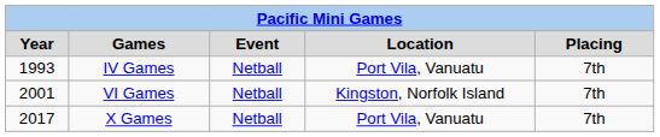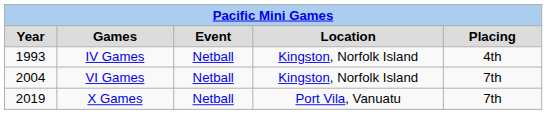 <table class=wikitable style="text-align:center; font-size:90%">
 <tr>
 <th colspan=5 style=background:#ABCDEF><a href='#'>Pacific Mini Games</a></th>
 </tr>
 <tr>
 <th style="width:50px; background:gainsboro;">Year</th>
 <th style="width:120px; background:gainsboro;">Games</th>
 <th style="width:80px; background:gainsboro;">Event</th>
 <th style="width:200px; background:gainsboro;">Location</th>
 <th style="width:100px; background:gainsboro;">Placing</th>
 </tr>
 <tr>
 <td>1993</td>
 <td><a href='#'>IV Games</a></td>
 <td><a href='#'>Netball</a></td>
-<td><a href='#'>Port Vila</a>, Vanuatu</td>
-<td bgcolor=>7th</td>
+<td><a href='#'>Kingston</a>, Norfolk Island</td>
+<td bgcolor=>4th</td>
 </tr>
 <tr>
-<td>2001</td>
+<td>2004</td>
 <td><a href='#'>VI Games</a></td>
 <td><a href='#'>Netball</a></td>
 <td><a href='#'>Kingston</a>, Norfolk Island</td>
 <td bgcolor=>7th</td>
 </tr>
 <tr>
-<td>2017</td>
+<td>2019</td>
 <td><a href='#'>X Games</a></td>
 <td><a href='#'>Netball</a></td>
 <td><a href='#'>Port Vila</a>, Vanuatu</td>
 <td bgcolor=>7th</td>
 </tr>
 </table>
